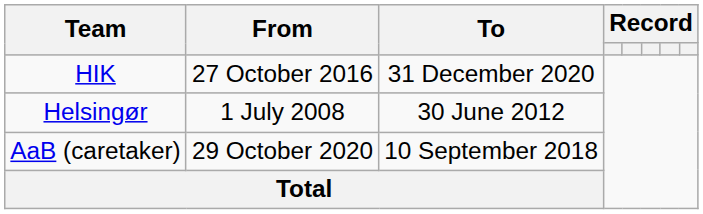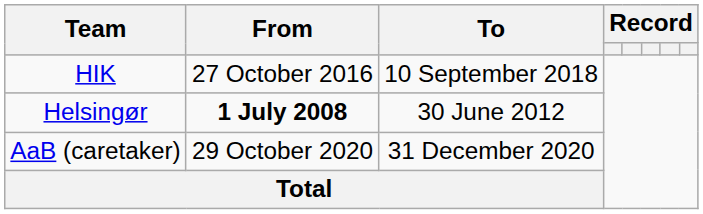 <table class="wikitable" style="text-align:center">
 <tr>
 <th rowspan="2">Team</th>
 <th rowspan="2">From</th>
 <th rowspan="2">To</th>
 <th colspan="5">Record</th>
 </tr>
 <tr>
 <th></th>
 <th></th>
 <th></th>
 <th></th>
 <th></th>
 </tr>
 <tr>
 <td><a href='#'>HIK</a></td>
 <td>27 October 2016</td>
-<td>31 December 2020<br></td>
+<td>10 September 2018<br></td>
 </tr>
 <tr>
 <td><a href='#'>Helsingør</a></td>
-<td>1 July 2008</td>
+<td><strong>1 July 2008</strong></td>
 <td>30 June 2012<br></td>
 </tr>
 <tr>
 <td><a href='#'>AaB</a> (caretaker)</td>
 <td>29 October 2020</td>
-<td>10 September 2018<br></td>
+<td>31 December 2020<br></td>
 </tr>
 <tr>
 <th colspan="3">Total<br></th>
 </tr>
 </table>
